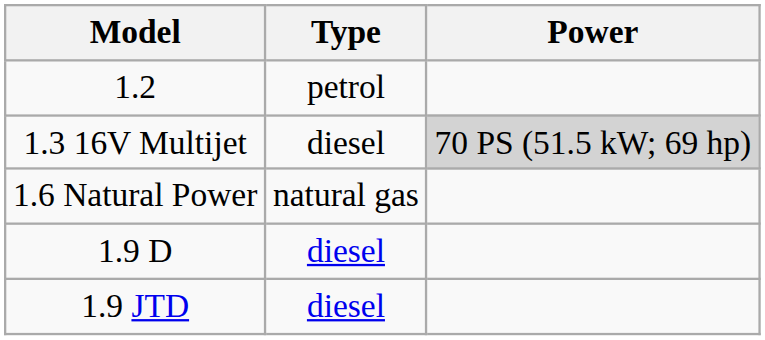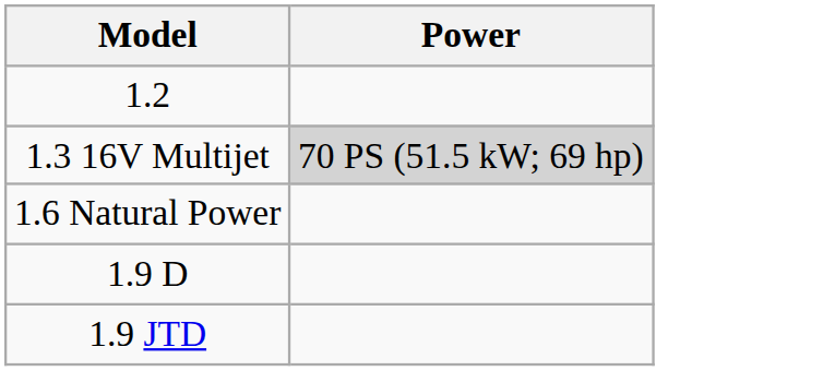 <table class="wikitable" style="text-align:center; font-size: 91%;">
 <tr>
 <th>Model</th>
-<th>Type</th>
 <th>Power</th>
 </tr>
 <tr>
 <td>1.2</td>
-<td>petrol</td>
 <td></td>
 </tr>
 <tr>
 <td>1.3 16V Multijet</td>
-<td>diesel</td>
 <td style="background: lightgrey;">70 PS (51.5 kW; 69 hp)</td>
 </tr>
 <tr>
 <td>1.6 Natural Power</td>
-<td>natural gas</td>
 <td></td>
 </tr>
 <tr>
 <td>1.9 D</td>
-<td><a href='#'>diesel</a></td>
 <td></td>
 </tr>
 <tr>
 <td>1.9 <a href='#'>JTD</a></td>
-<td><a href='#'>diesel</a></td>
 <td></td>
 </tr>
 </table>
